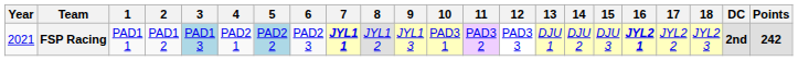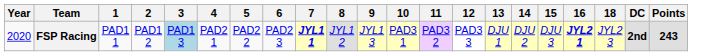 <table class="wikitable" style="text-align:center; font-size:85%;">
 <tr>
 <th>Year</th>
 <th>Team</th>
 <th>1</th>
 <th>2</th>
 <th>3</th>
 <th>4</th>
 <th>5</th>
 <th>6</th>
 <th>7</th>
 <th>8</th>
 <th>9</th>
 <th>10</th>
 <th>11</th>
 <th>12</th>
 <th>13</th>
 <th>14</th>
 <th>15</th>
 <th>16</th>
-<th>17</th>
 <th>18</th>
 <th>DC</th>
 <th>Points</th>
 </tr>
 <tr>
-<td><a href='#'>2021</a></td>
+<td><a href='#'>2020</a></td>
 <th nowrap>FSP Racing</th>
 <td><a href='#'>PAD1<br>1</a></td>
 <td><a href='#'>PAD1<br>2</a></td>
 <td style="background: lightblue;"><a href='#'>PAD1<br>3</a></td>
 <td><a href='#'>PAD2<br>1</a></td>
-<td style="background: lightblue;"><a href='#'>PAD2<br>2</a></td>
+<td><a href='#'>PAD2<br>2</a></td>
 <td><a href='#'>PAD2<br>3</a></td>
 <td style="background:#FFFFBF;"><strong><em><a href='#'>JYL1<br>1</a></em></strong><br></td>
 <td style="background:#DFDFDF;"><em><a href='#'>JYL1<br>2</a></em><br></td>
 <td style="background:#FFFFBF;"><em><a href='#'>JYL1<br>3</a></em><br></td>
 <td style="background:#FFFFBF;"><a href='#'>PAD3<br>1</a><br></td>
 <td style="background:#EFCFFF;"><a href='#'>PAD3<br>2</a><br></td>
 <td style="background:#FFFFFF;"><a href='#'>PAD3<br>3</a><br></td>
 <td style="background:#FFFFBF;"><em><a href='#'>DJU<br>1</a></em><br></td>
 <td style="background:#FFFFBF;"><em><a href='#'>DJU<br>2</a></em><br></td>
 <td style="background:#FFFFBF;"><em><a href='#'>DJU<br>3</a></em><br></td>
 <td style="background:#FFFFBF;"><strong><em><a href='#'>JYL2<br>1</a></em></strong><br></td>
-<td style="background:#FFFFBF;"><em><a href='#'>JYL2<br>2</a></em><br></td>
 <td style="background:#FFFFBF;"><em><a href='#'>JYL2<br>3</a></em><br></td>
 <th style="background:#DFDFDF;">2nd</th>
-<th style="background:#DFDFDF;">242</th>
+<th style="background:#DFDFDF;">243</th>
 </tr>
 </table>
